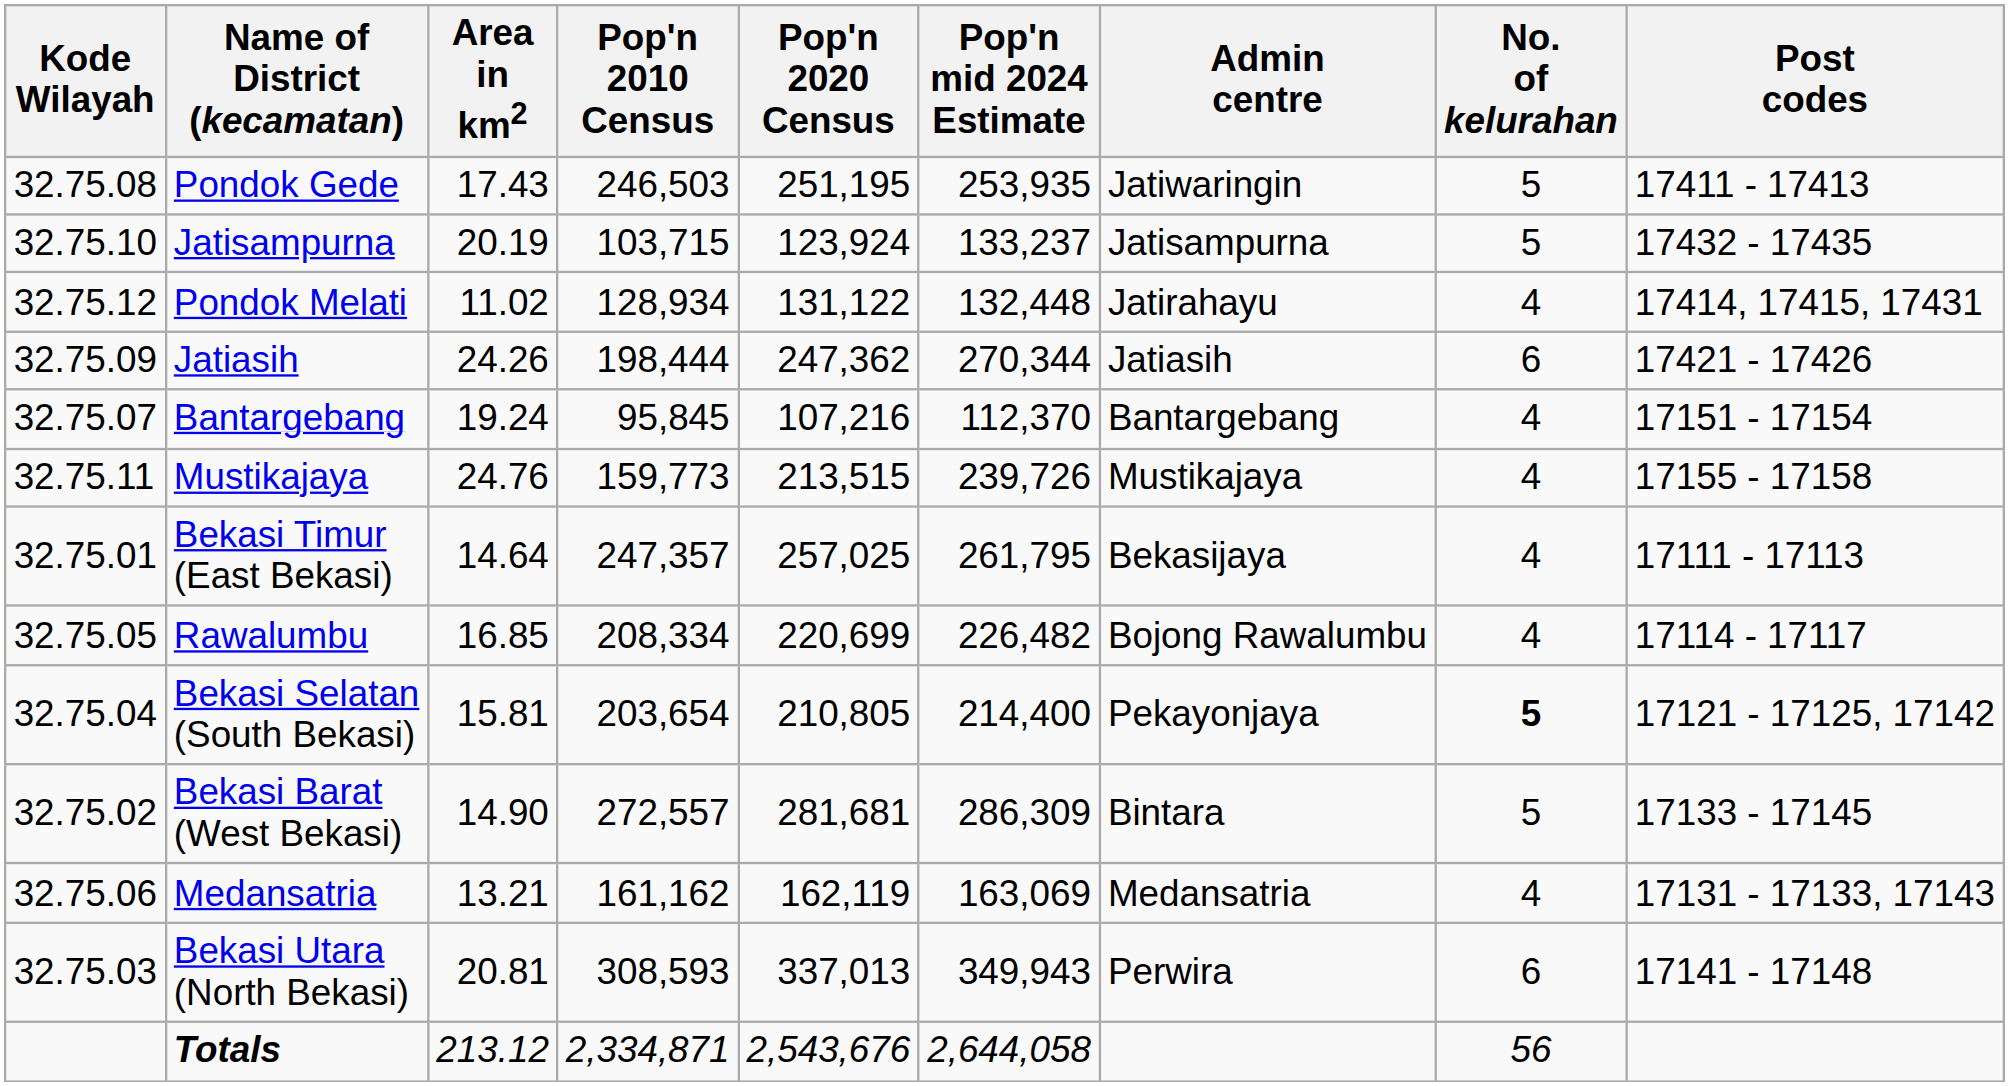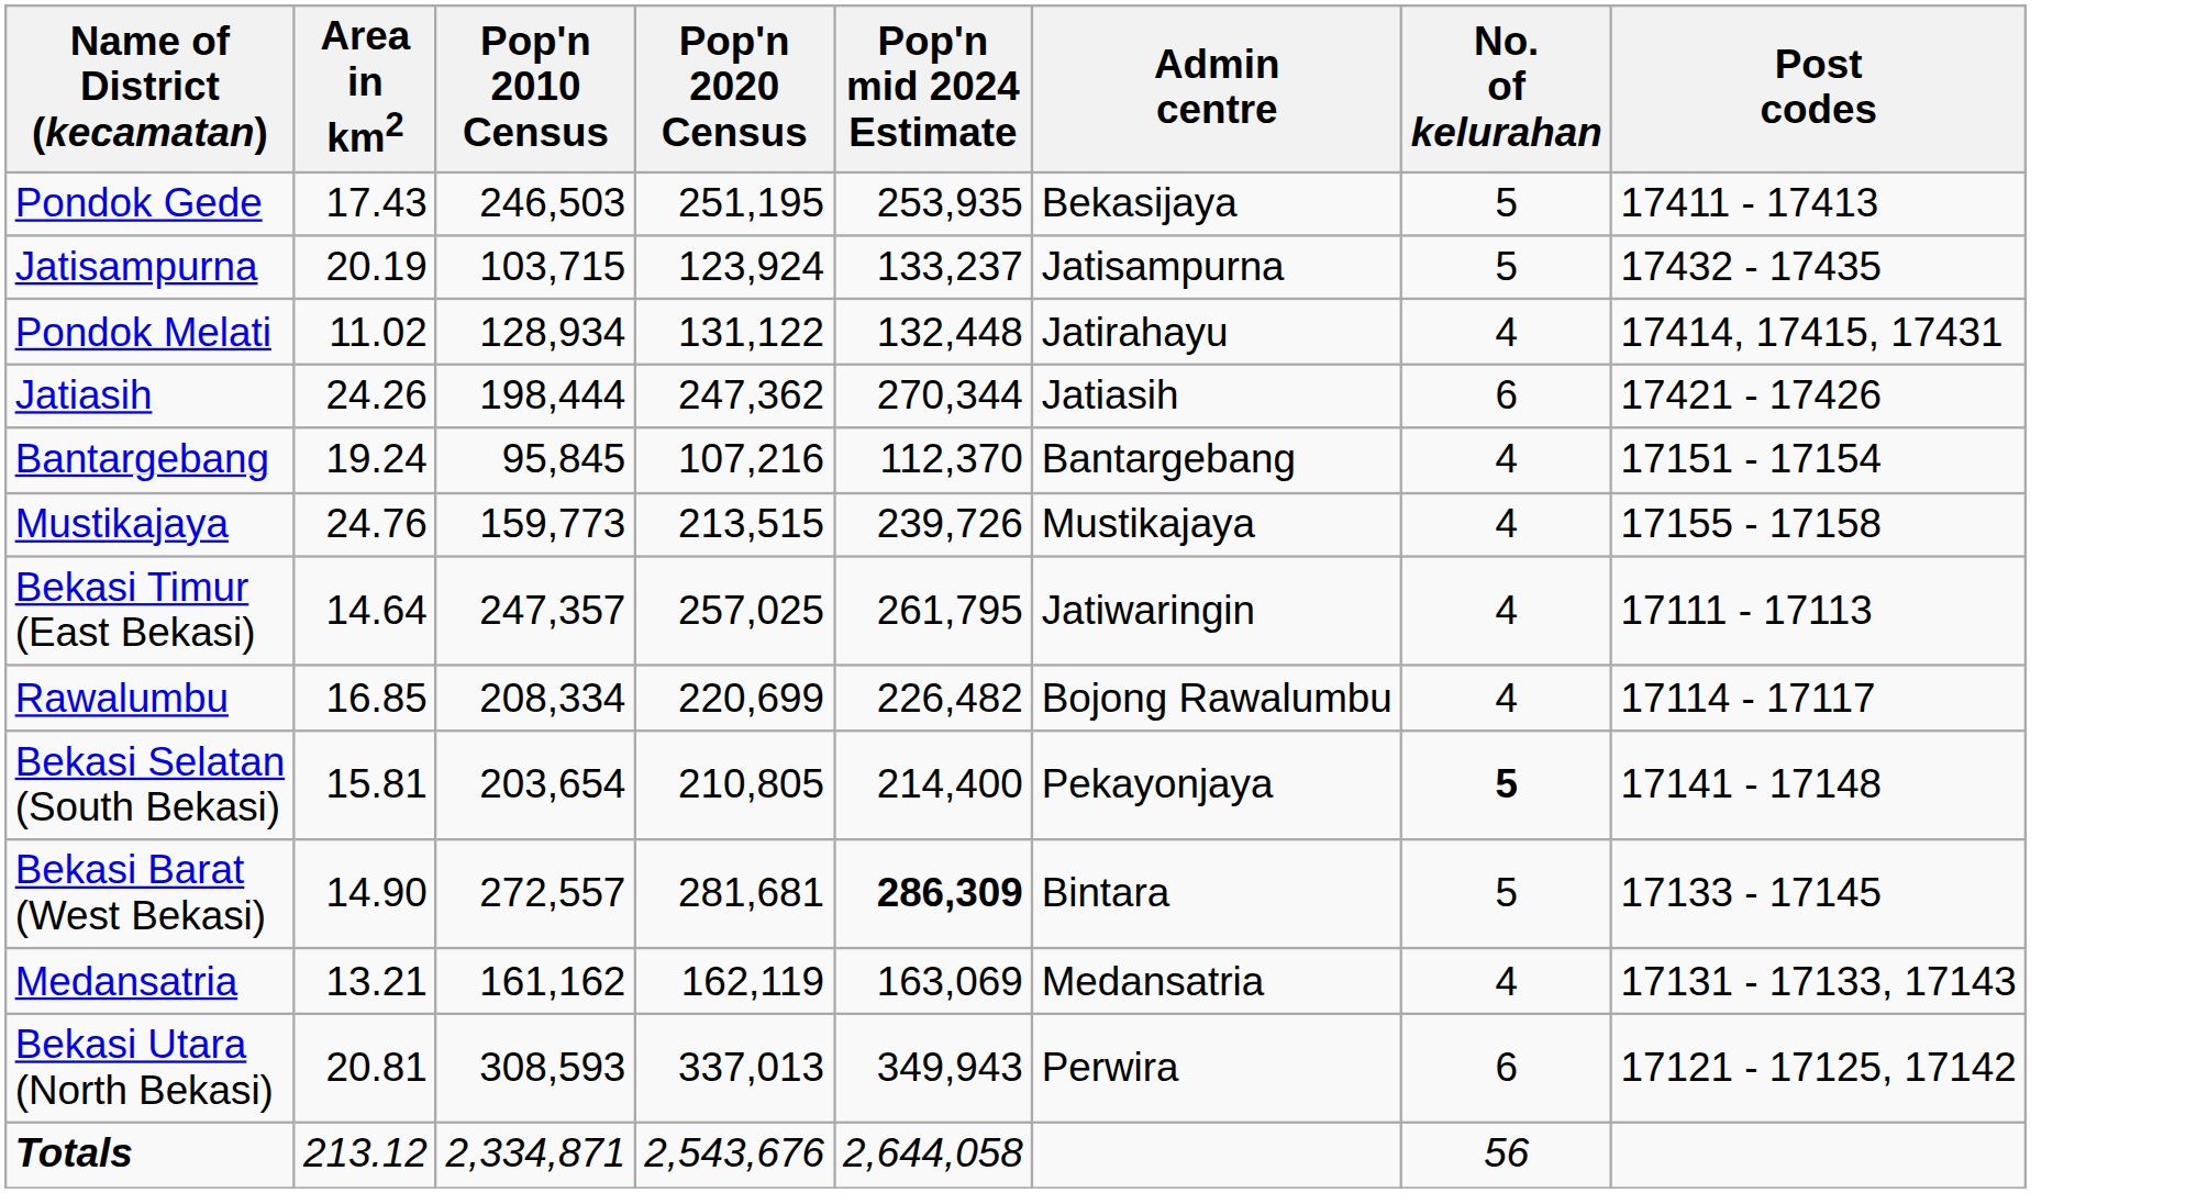 <table class="sortable wikitable">
 <tr>
-<th>Kode <br>Wilayah</th>
 <th>Name of<br>District<br>(<em>kecamatan</em>)</th>
 <th>Area <br>in <br>km<sup>2</sup></th>
 <th>Pop'n<br>2010<br>Census</th>
 <th>Pop'n<br>2020<br>Census</th>
 <th>Pop'n<br>mid 2024<br>Estimate</th>
 <th>Admin<br>centre</th>
 <th>No.<br>of<br><em>kelurahan</em></th>
 <th>Post<br>codes</th>
 </tr>
 <tr>
-<td>32.75.08</td>
 <td><a href='#'>Pondok Gede</a></td>
 <td align="right">17.43</td>
 <td align="right">246,503</td>
 <td align="right">251,195</td>
 <td align="right">253,935</td>
-<td>Jatiwaringin</td>
+<td>Bekasijaya</td>
 <td align="center">5</td>
 <td>17411 - 17413</td>
 </tr>
 <tr>
-<td>32.75.10</td>
 <td><a href='#'>Jatisampurna</a></td>
 <td align="right">20.19</td>
 <td align="right">103,715</td>
 <td align="right">123,924</td>
 <td align="right">133,237</td>
 <td>Jatisampurna</td>
 <td align="center">5</td>
 <td>17432 - 17435</td>
 </tr>
 <tr>
-<td>32.75.12</td>
 <td><a href='#'>Pondok Melati</a></td>
 <td align="right">11.02</td>
 <td align="right">128,934</td>
 <td align="right">131,122</td>
 <td align="right">132,448</td>
 <td>Jatirahayu</td>
 <td align="center">4</td>
 <td>17414, 17415, 17431</td>
 </tr>
 <tr>
-<td>32.75.09</td>
 <td><a href='#'>Jatiasih</a></td>
 <td align="right">24.26</td>
 <td align="right">198,444</td>
 <td align="right">247,362</td>
 <td align="right">270,344</td>
 <td>Jatiasih</td>
 <td align="center">6</td>
 <td>17421 - 17426</td>
 </tr>
 <tr>
-<td>32.75.07</td>
 <td><a href='#'>Bantargebang</a></td>
 <td align="right">19.24</td>
 <td align="right">95,845</td>
 <td align="right">107,216</td>
 <td align="right">112,370</td>
 <td>Bantargebang</td>
 <td align="center">4</td>
 <td>17151 - 17154</td>
 </tr>
 <tr>
-<td>32.75.11</td>
 <td><a href='#'>Mustikajaya</a></td>
 <td align="right">24.76</td>
 <td align="right">159,773</td>
 <td align="right">213,515</td>
 <td align="right">239,726</td>
 <td>Mustikajaya</td>
 <td align="center">4</td>
 <td>17155 - 17158</td>
 </tr>
 <tr>
-<td>32.75.01</td>
 <td><a href='#'>Bekasi Timur</a> <br>(East Bekasi)</td>
 <td align="right">14.64</td>
 <td align="right">247,357</td>
 <td align="right">257,025</td>
 <td align="right">261,795</td>
-<td>Bekasijaya</td>
+<td>Jatiwaringin</td>
 <td align="center">4</td>
 <td>17111 - 17113</td>
 </tr>
 <tr>
-<td>32.75.05</td>
 <td><a href='#'>Rawalumbu</a></td>
 <td align="right">16.85</td>
 <td align="right">208,334</td>
 <td align="right">220,699</td>
 <td align="right">226,482</td>
 <td>Bojong Rawalumbu</td>
 <td align="center">4</td>
 <td>17114 - 17117</td>
 </tr>
 <tr>
-<td>32.75.04</td>
 <td><a href='#'>Bekasi Selatan</a> <br>(South Bekasi)</td>
 <td align="right">15.81</td>
 <td align="right">203,654</td>
 <td align="right">210,805</td>
 <td align="right">214,400</td>
 <td>Pekayonjaya</td>
 <td align="center"><strong>5</strong></td>
-<td>17121 - 17125, 17142</td>
+<td>17141 - 17148</td>
 </tr>
 <tr>
-<td>32.75.02</td>
 <td><a href='#'>Bekasi Barat</a> <br>(West Bekasi)</td>
 <td align="right">14.90</td>
 <td align="right">272,557</td>
 <td align="right">281,681</td>
-<td align="right">286,309</td>
+<td align="right"><strong>286,309</strong></td>
 <td>Bintara</td>
 <td align="center">5</td>
 <td>17133 - 17145</td>
 </tr>
 <tr>
-<td>32.75.06</td>
 <td><a href='#'>Medansatria</a></td>
 <td align="right">13.21</td>
 <td align="right">161,162</td>
 <td align="right">162,119</td>
 <td align="right">163,069</td>
 <td>Medansatria</td>
 <td align="center">4</td>
 <td>17131 - 17133, 17143</td>
 </tr>
 <tr>
-<td>32.75.03</td>
 <td><a href='#'>Bekasi Utara</a> <br>(North Bekasi)</td>
 <td align="right">20.81</td>
 <td align="right">308,593</td>
 <td align="right">337,013</td>
 <td align="right">349,943</td>
 <td>Perwira</td>
 <td align="center">6</td>
-<td>17141 - 17148</td>
+<td>17121 - 17125, 17142</td>
 </tr>
 <tr>
-<td></td>
 <td><strong><em>Totals</em></strong></td>
 <td align="right"><em>213.12</em></td>
 <td align="right"><em>2,334,871</em></td>
 <td align="right"><em>2,543,676</em></td>
 <td align="right"><em>2,644,058</em></td>
 <td></td>
 <td align="center"><em>56</em></td>
 <td></td>
 </tr>
 </table>
